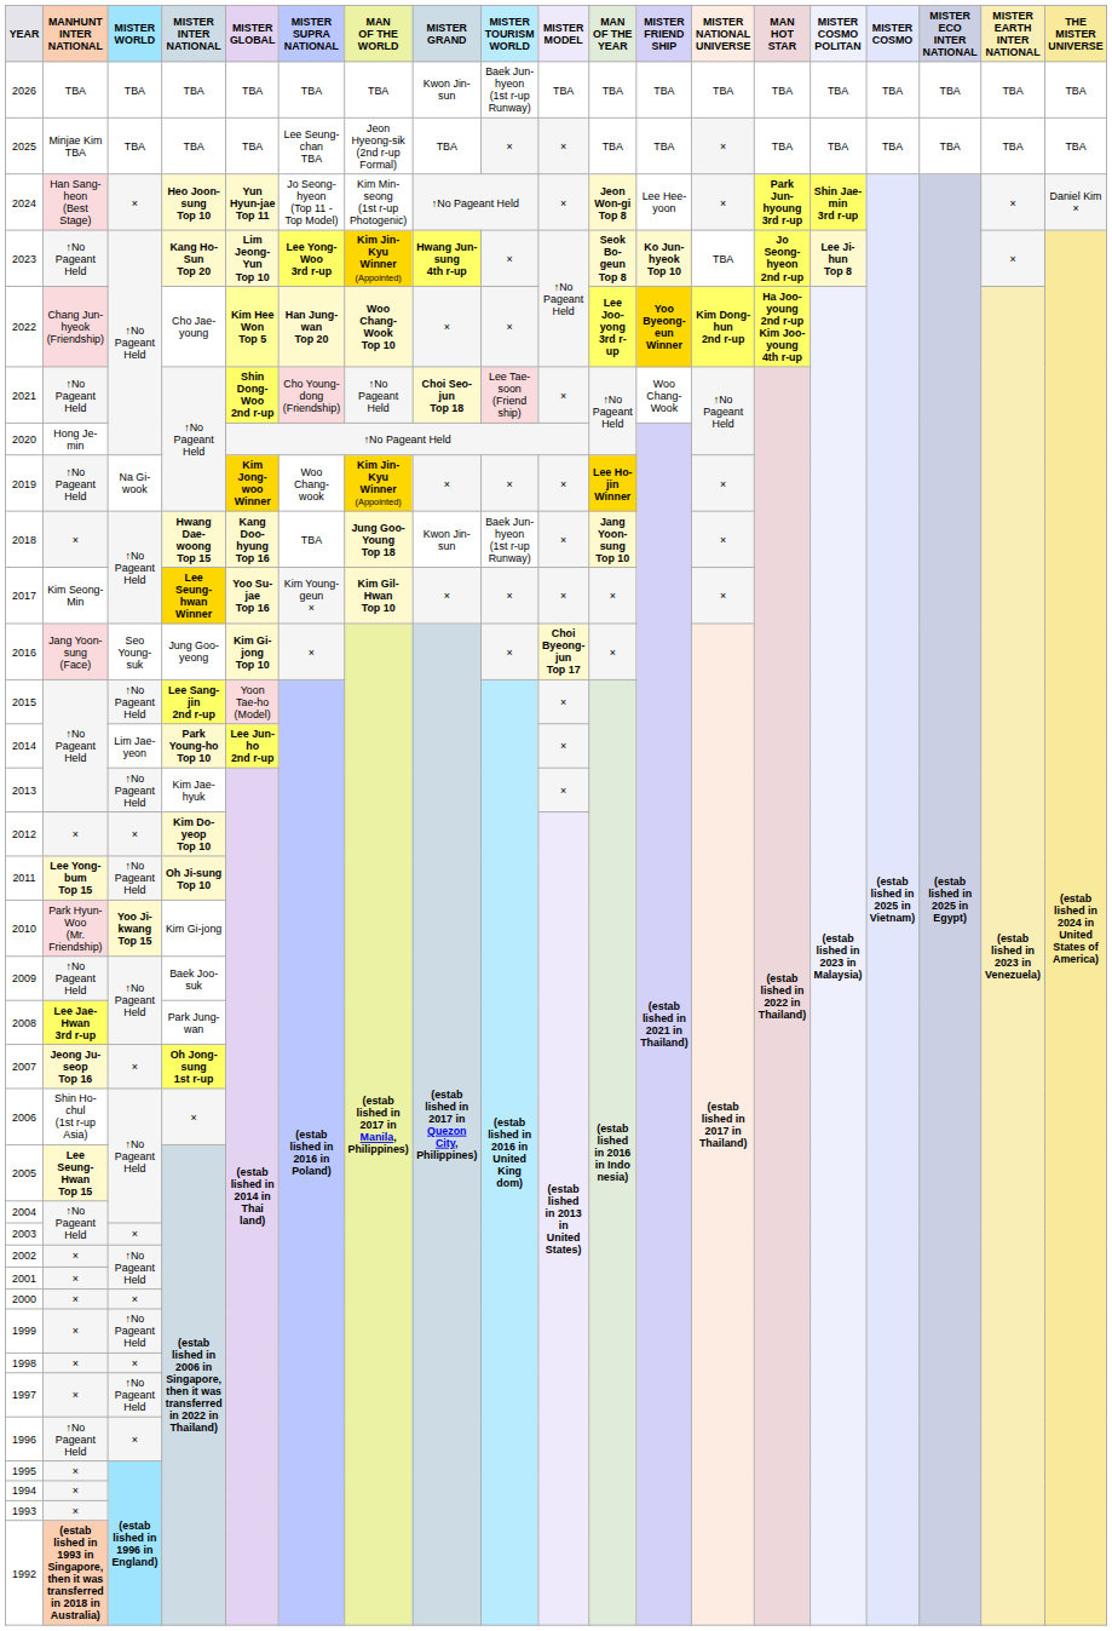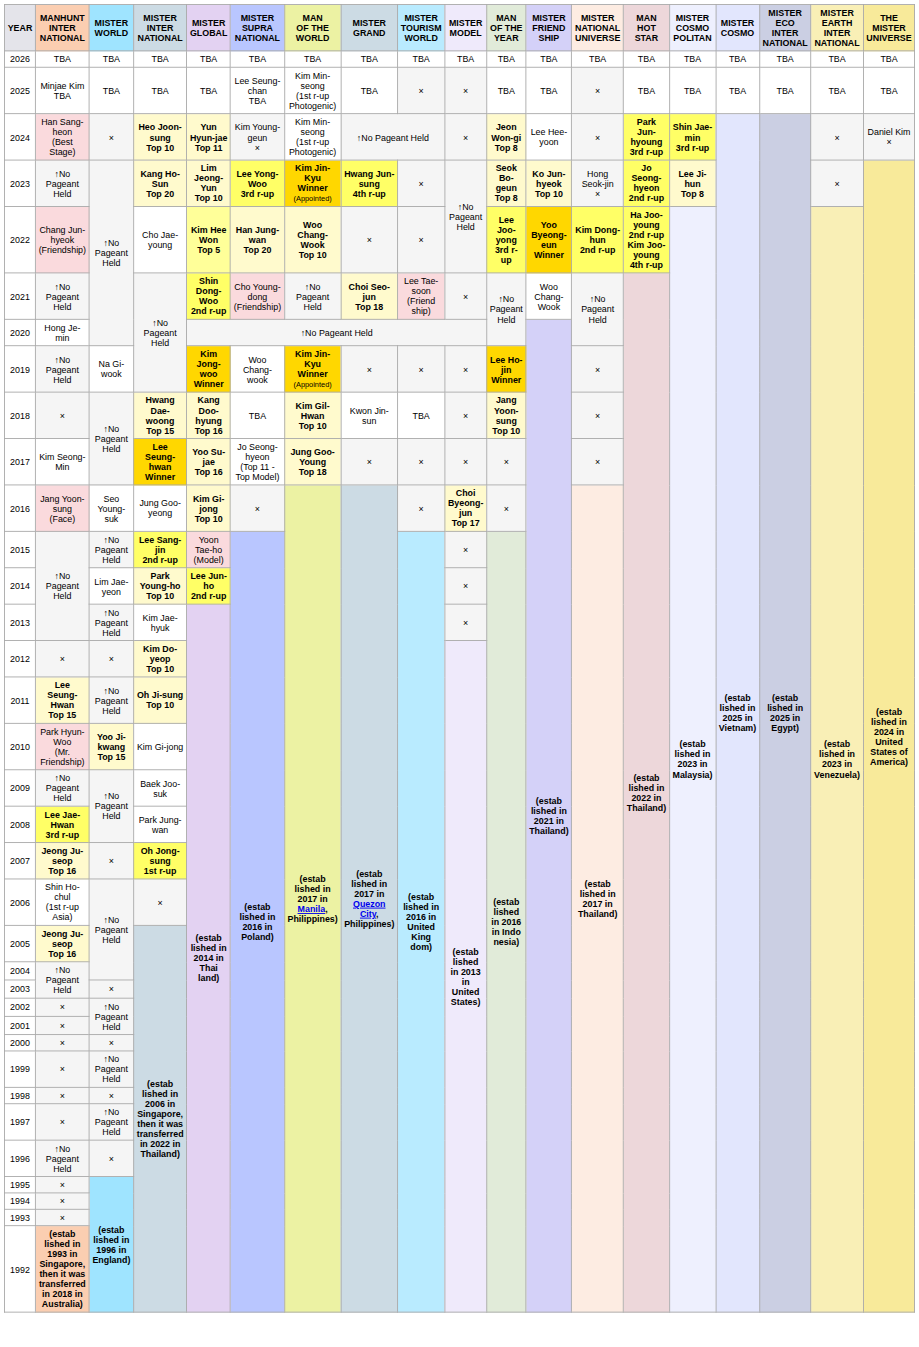 <table class="wiki table" border="3" cellpadding="3" cellspacing="0" style="margin: 0 1em 0 0; background: white; border: 1px #aaa solid; border-collapse: collapse; font-size: 61%; text-align:center">
 <tr>
 <th bgcolor="#E4E4EA" width=5%>YEAR</th>
 <th bgcolor="#fbceb1" width=6%>MANHUNT INTER<br>NATIONAL</th>
 <th bgcolor="#9fe4ff" width=6%>MISTER WORLD</th>
 <th bgcolor="#ccdbe4" width=6%>MISTER INTER<br>NATIONAL</th>
 <th bgcolor="#e3d2f2" width=6%>MISTER GLOBAL</th>
 <th bgcolor="#B9C6FF" width=6%>MISTER SUPRA <br>NATIONAL</th>
 <th bgcolor="#ecf2a3" width=6%>MAN <br>OF THE<br> WORLD</th>
 <th bgcolor="#ccdbe4" width=6%>MISTER GRAND</th>
 <th bgcolor="#b9ebff" width=6%>MISTER TOURISM WORLD</th>
 <th bgcolor="#efeafb" width=6%>MISTER MODEL</th>
 <th bgcolor="#e1ebd9" width=6%>MAN<br>OF THE<br> YEAR</th>
 <th bgcolor="#d4d1f8" width=6%>MISTER FRIEND<br>SHIP</th>
 <th bgcolor="#fdece2" width=6%>MISTER NATIONAL<br> UNIVERSE</th>
 <th bgcolor="#edd7da" width=6%>MAN <br>HOT <br>STAR</th>
 <th bgcolor="#eef0fe" width=6%>MISTER COSMO<br>POLITAN</th>
 <th bgcolor="#e2e6fd" width=6%>MISTER COSMO</th>
 <th bgcolor="#cbcfe3" width=6%>MISTER ECO INTER<br>NATIONAL</th>
 <th bgcolor="#f9efb6" width=6%>MISTER EARTH INTER<br>NATIONAL</th>
 <th bgcolor="#f8ea9a" width=6%>THE MISTER UNIVERSE</th>
 </tr>
 <tr>
 <td align="center">2026</td>
 <td align="center">TBA</td>
 <td align="center">TBA</td>
 <td align="center">TBA</td>
 <td align="center">TBA</td>
 <td align="center">TBA</td>
 <td align="center">TBA</td>
-<td align="center">Kwon Jin-sun</td>
-<td align="center">Baek Jun-hyeon<br>(1st r-up Runway)</td>
+<td align="center">TBA</td>
+<td align="center">TBA</td>
 <td align="center">TBA</td>
 <td align="center">TBA</td>
 <td align="center">TBA</td>
 <td align="center">TBA</td>
 <td align="center">TBA</td>
 <td align="center">TBA</td>
 <td align="center">TBA</td>
 <td align="center">TBA</td>
 <td align="center">TBA</td>
 <td align="center">TBA</td>
 </tr>
 <tr>
 <td align="center">2025</td>
 <td align="center">Minjae Kim<br>TBA</td>
 <td align="center">TBA</td>
 <td align="center">TBA</td>
 <td align="center">TBA</td>
 <td align="center">Lee Seung-chan<br>TBA</td>
-<td align="center">Jeon Hyeong-sik<br>(2nd r-up Formal)</td>
+<td align="center">Kim Min-seong<br>(1st r-up Photogenic)</td>
 <td align="center">TBA</td>
 <td bgcolor=" #f5f5f5" align="center">×</td>
 <td bgcolor=" #f5f5f5" align="center">×</td>
 <td align="center">TBA</td>
 <td align="center">TBA</td>
 <td bgcolor=" #f5f5f5" align="center">×</td>
 <td align="center">TBA</td>
 <td align="center">TBA</td>
 <td align="center">TBA</td>
 <td align="center">TBA</td>
 <td align="center">TBA</td>
 <td align="center">TBA</td>
 </tr>
 <tr>
 <td align="center">2024</td>
 <td bgcolor="#FADADD" align="center">Han Sang-heon<br>(Best Stage)</td>
 <td bgcolor=" #f5f5f5" align="center">×</td>
 <td bgcolor="#FFFACD" align="center"><strong>Heo Joon-sung<br>Top 10</strong></td>
 <td bgcolor="#FFFACD" align="center"><strong>Yun Hyun-jae<br>Top 11</strong></td>
-<td align="center">Jo Seong-hyeon<br>(Top 11 - Top Model)</td>
+<td bgcolor=" #f5f5f5" align="center">Kim Young-geun<br>×</td>
 <td align="center">Kim Min-seong<br>(1st r-up Photogenic)</td>
 <td colspan="2" bgcolor=" #f5f5f5" align="center"><strong>↑</strong>No Pageant Held</td>
 <td bgcolor=" #f5f5f5" align="center">×</td>
 <td bgcolor="#FFFACD" align="center"><strong>Jeon Won-gi<br>Top 8</strong></td>
 <td align="center">Lee Hee-yoon</td>
 <td bgcolor=" #f5f5f5" align="center">×</td>
 <td bgcolor="#FFFF66" align="center"><strong>Park Jun-hyoung<br>3rd r-up</strong></td>
 <td bgcolor="#FFFF66" align="center"><strong>Shin Jae-min<br>3rd r-up</strong></td>
 <th rowspan="60" bgcolor="#e2e6fd" align="center">(estab<br>lished in 2025 in Vietnam)</th>
 <th rowspan="60" bgcolor="#cbcfe3" align="center">(estab<br>lished in 2025 in Egypt)</th>
 <td bgcolor=" #f5f5f5" align="center">×</td>
 <td bgcolor=" #f5f5f5" align="center">Daniel Kim<br>×</td>
 </tr>
 <tr>
 <td align="center">2023</td>
 <td bgcolor=" #f5f5f5" align="center"><strong>↑</strong>No Pageant Held</td>
 <td rowspan="4" bgcolor=" #f5f5f5" align="center"><strong>↑</strong>No Pageant Held</td>
 <td bgcolor="#FFFACD" align="center"><strong>Kang Ho-Sun<br>Top 20</strong></td>
 <td bgcolor="#FFFACD" align="center"><strong>Lim Jeong-Yun<br>Top 10</strong></td>
 <td bgcolor="#FFFF66" align="center"><strong>Lee Yong-Woo<br>3rd r-up</strong></td>
 <td bgcolor="gold" align="center"><strong>Kim Jin-Kyu<br>Winner</strong><br><small>(Appointed)</small></td>
 <td bgcolor="#FFFF66" align="center"><strong>Hwang Jun-sung<br>4th r-up</strong></td>
 <td bgcolor=" #f5f5f5" align="center">×</td>
 <td rowspan="2" bgcolor=" #f5f5f5" align="center"><strong>↑</strong>No Pageant Held</td>
 <td bgcolor="#FFFACD" align="center"><strong>Seok Bo-geun<br>Top 8</strong></td>
 <td bgcolor="#FFFACD" align="center"><strong>Ko Jun-hyeok<br>Top 10</strong></td>
-<td align="center">TBA</td>
+<td bgcolor=" #f5f5f5" align="center">Hong Seok-jin <br>×</td>
 <td bgcolor="#FFFF66" align="center"><strong>Jo Seong-hyeon<br>2nd r-up</strong></td>
 <td bgcolor="#FFFACD" align="center"><strong>Lee Ji-hun<br>Top 8</strong></td>
 <td bgcolor=" #f5f5f5" align="center">×</td>
 <th rowspan="60" bgcolor="#f8ea9a" align="center">(estab<br>lished in 2024 in United States of America)</th>
 </tr>
 <tr>
 <td align="center">2022</td>
 <td bgcolor="#FADADD" align="center">Chang Jun-hyeok<br>(Friendship)</td>
 <td align="center">Cho Jae-young</td>
 <td bgcolor="#FFFF99" align="center"><strong>Kim Hee Won<br>Top 5</strong></td>
 <td bgcolor="#FFFACD" align="center"><strong>Han Jung-wan<br>Top 20</strong></td>
 <td bgcolor="#FFFACD" align="center"><strong>Woo Chang-Wook<br>Top 10</strong></td>
 <td bgcolor=" #f5f5f5" align="center">×</td>
 <td bgcolor=" #f5f5f5" align="center">×</td>
 <td bgcolor="#FFFF66" align="center"><strong>Lee Joo-yong<br>3rd r-up</strong></td>
 <td bgcolor="gold" align="center"><strong>Yoo Byeong-eun<br>Winner</strong></td>
 <td bgcolor="#FFFF66" align="center"><strong>Kim Dong-hun<br>2nd r-up</strong></td>
 <td bgcolor="#FFFF66" align="center"><strong>Ha Joo-young<br>2nd r-up</strong><br><strong>Kim Joo-young<br>4th r-up</strong></td>
 <th rowspan="60" bgcolor="#eef0fe" align="center">(estab<br>lished in 2023 in Malaysia)</th>
 <th rowspan="60" bgcolor="#f9efb6" align="center">(estab<br>lished in 2023 in Venezuela)</th>
 </tr>
 <tr>
 <td align="center">2021</td>
 <td bgcolor=" #f5f5f5" align="center"><strong>↑</strong>No Pageant Held</td>
 <td rowspan="3" bgcolor=" #f5f5f5" align="center"><strong>↑</strong>No Pageant Held</td>
 <td bgcolor="#FFFF66" align="center"><strong>Shin Dong-Woo<br>2nd r-up</strong></td>
 <td bgcolor="#FADADD" align="center">Cho Young-dong<br>(Friendship)</td>
 <td bgcolor=" #f5f5f5" align="center"><strong>↑</strong>No Pageant Held</td>
 <td bgcolor="#FFFACD" align="center"><strong>Choi Seo-jun<br>Top 18</strong></td>
 <td bgcolor="#FADADD" align="center">Lee Tae-soon<br>(Friend<br>ship)</td>
 <td bgcolor=" #f5f5f5" align="center">×</td>
 <td rowspan="2" bgcolor=" #f5f5f5" align="center"><strong>↑</strong>No Pageant Held</td>
 <td align="center">Woo Chang-Wook</td>
 <td rowspan="2" bgcolor=" #f5f5f5" align="center"><strong>↑</strong>No Pageant Held</td>
 <th rowspan="60" bgcolor="#edd7da" align="center">(estab<br>lished in 2022 in Thailand)</th>
 </tr>
 <tr>
 <td align="center">2020</td>
 <td align="center">Hong Je-min</td>
 <td colspan="6" bgcolor=" #f5f5f5" align="center"><strong>↑</strong>No Pageant Held</td>
 <th rowspan="29" bgcolor="#d4d1f8" align="center">(estab<br>lished in 2021 in Thailand)</th>
 </tr>
 <tr>
 <td align="center">2019</td>
 <td bgcolor=" #f5f5f5"  align="center"><strong>↑</strong>No Pageant Held</td>
 <td align="center">Na Gi-wook</td>
 <td bgcolor="gold" align="center"><strong>Kim Jong-woo<br>Winner</strong></td>
 <td align="center">Woo Chang-wook</td>
 <td bgcolor="gold" align="center"><strong>Kim Jin-Kyu<br>Winner</strong><br><small>(Appointed)</small></td>
 <td bgcolor=" #f5f5f5" align="center">×</td>
 <td bgcolor=" #f5f5f5" align="center">×</td>
 <td bgcolor=" #f5f5f5" align="center">×</td>
 <td bgcolor="gold" align="center"><strong>Lee Ho-jin<br>Winner</strong></td>
 <td bgcolor=" #f5f5f5" align="center">×</td>
 </tr>
 <tr>
 <td align="center">2018</td>
 <td bgcolor=" #f5f5f5" align="center">×</td>
 <td rowspan="2" bgcolor=" #f5f5f5" align="center"><strong>↑</strong>No Pageant Held</td>
 <td bgcolor="#FFFACD" align="center"><strong>Hwang Dae-woong<br>Top 15</strong></td>
 <td bgcolor="#FFFACD" align="center"><strong>Kang Doo-hyung<br>Top 16</strong></td>
 <td align="center">TBA</td>
-<td bgcolor="#FFFACD" align="center"><strong>Jung Goo-Young<br>Top 18</strong></td>
+<td bgcolor="#FFFACD" align="center"><strong>Kim Gil-Hwan<br>Top 10</strong></td>
 <td align="center">Kwon Jin-sun</td>
-<td align="center">Baek Jun-hyeon<br>(1st r-up Runway)</td>
+<td align="center">TBA</td>
 <td bgcolor=" #f5f5f5" align="center">×</td>
 <td bgcolor="#FFFACD" align="center"><strong>Jang Yoon-sung<br>Top 10</strong></td>
 <td bgcolor=" #f5f5f5" align="center">×</td>
 </tr>
 <tr>
 <td align="center">2017</td>
 <td align="center">Kim Seong-Min</td>
 <td bgcolor="gold" align="center"><strong>Lee Seung-hwan<br>Winner</strong></td>
 <td bgcolor="#FFFACD" align="center"><strong>Yoo Su-jae<br>Top 16</strong></td>
-<td bgcolor=" #f5f5f5" align="center">Kim Young-geun<br>×</td>
-<td bgcolor="#FFFACD" align="center"><strong>Kim Gil-Hwan<br>Top 10</strong></td>
+<td align="center">Jo Seong-hyeon<br>(Top 11 - Top Model)</td>
+<td bgcolor="#FFFACD" align="center"><strong>Jung Goo-Young<br>Top 18</strong></td>
 <td bgcolor=" #f5f5f5" align="center">×</td>
 <td bgcolor=" #f5f5f5" align="center">×</td>
 <td bgcolor=" #f5f5f5" align="center">×</td>
 <td bgcolor=" #f5f5f5" align="center">×</td>
 <td bgcolor=" #f5f5f5" align="center">×</td>
 </tr>
 <tr>
 <td align="center">2016</td>
 <td bgcolor="#FADADD" align="center">Jang Yoon-sung<br>(Face)</td>
 <td align="center">Seo Young-suk</td>
 <td align="center">Jung Goo-yeong</td>
 <td bgcolor="#FFFACD" align="center"><strong>Kim Gi-jong<br>Top 10</strong></td>
 <td bgcolor=" #f5f5f5" align="center">×</td>
 <th rowspan="25" bgcolor="#ecf2a3" align="center">(estab<br>lished in 2017 in <a href='#'>Manila</a>, Philippines)</th>
 <th rowspan="25" bgcolor="#ccdbe4" align="center">(estab<br>lished in 2017 in <a href='#'>Quezon City</a>, Philippines)</th>
 <td bgcolor=" #f5f5f5" align="center">×</td>
 <td bgcolor="#FFFACD" align="center"><strong>Choi Byeong-jun<br>Top 17</strong></td>
 <td bgcolor=" #f5f5f5" align="center">×</td>
 <th rowspan="25" bgcolor="#fdece2" align="center">(estab<br>lished in 2017 in Thailand)</th>
 </tr>
 <tr>
 <td align="center">2015</td>
 <td rowspan="3" bgcolor=" #f5f5f5" align="center"><strong>↑</strong>No Pageant Held</td>
 <td bgcolor=" #f5f5f5" align="center"><strong>↑</strong>No Pageant Held</td>
 <td bgcolor="#FFFF66" align="center"><strong>Lee Sang-jin<br>2nd r-up</strong></td>
 <td bgcolor="#FADADD" align="center">Yoon Tae-ho<br>(Model)</td>
 <th rowspan="24" bgcolor="#B9C6FF" align="center">(estab<br>lished in 2016 in Poland)</th>
 <th rowspan="24" bgcolor="#b9ebff" align="center">(estab<br>lished in 2016 in United King<br>dom)</th>
 <td bgcolor=" #f5f5f5" align="center">×</td>
 <th rowspan="24" bgcolor="#e1ebd9" align="center">(estab<br>lished in 2016 in Indo<br>nesia)</th>
 </tr>
 <tr>
 <td align="center">2014</td>
 <td align="center">Lim Jae-yeon</td>
 <td bgcolor="#FFFACD" align="center"><strong>Park Young-ho<br>Top 10</strong></td>
 <td bgcolor="#FFFF66" align="center"><strong>Lee Jun-ho<br>2nd r-up</strong></td>
 <td bgcolor=" #f5f5f5" align="center">×</td>
 </tr>
 <tr>
 <td align="center">2013</td>
 <td bgcolor=" #f5f5f5" align="center"><strong>↑</strong>No Pageant Held</td>
 <td align="center">Kim Jae-hyuk</td>
 <th rowspan="22" bgcolor="#e3d2f2" align="center">(estab<br>lished in 2014 in Thai<br>land)</th>
 <td bgcolor=" #f5f5f5" align="center">×</td>
 </tr>
 <tr>
 <td align="center">2012</td>
 <td bgcolor=" #f5f5f5" align="center">×</td>
 <td bgcolor=" #f5f5f5" align="center">×</td>
 <td bgcolor="#FFFACD" align="center"><strong>Kim Do-yeop<br>Top 10</strong></td>
 <th rowspan="21" bgcolor="#efeafb" align="center">(estab<br>lished in 2013 in United States)</th>
 </tr>
 <tr>
 <td align="center">2011</td>
-<td bgcolor="#FFFACD" align="center"><strong>Lee Yong-bum<br>Top 15</strong></td>
+<td bgcolor="#FFFACD" align="center"><strong> Lee Seung-Hwan<br>Top 15</strong></td>
 <td bgcolor=" #f5f5f5" align="center"><strong>↑</strong>No Pageant Held</td>
 <td bgcolor="#FFFACD" align="center"><strong>Oh Ji-sung<br>Top 10</strong></td>
 </tr>
 <tr>
 <td align="center">2010</td>
 <td bgcolor="#FADADD" align="center">Park Hyun-Woo<br>(Mr. Friendship)</td>
 <td bgcolor="#FFFACD" align="center"><strong>Yoo Ji-kwang<br>Top 15</strong></td>
 <td align="center">Kim Gi-jong</td>
 </tr>
 <tr>
 <td align="center">2009</td>
 <td bgcolor=" #f5f5f5" align="center"><strong>↑</strong>No Pageant Held</td>
 <td rowspan="2" bgcolor=" #f5f5f5" align="center"><strong>↑</strong>No Pageant Held</td>
 <td align="center">Baek Joo-suk</td>
 </tr>
 <tr>
 <td align="center">2008</td>
 <td bgcolor="#FFFF66" align="center"><strong>Lee Jae-Hwan<br>3rd r-up</strong></td>
 <td align="center">Park Jung-wan</td>
 </tr>
 <tr>
 <td align="center">2007</td>
 <td bgcolor="#FFFACD" align="center"><strong>Jeong Ju-seop<br>Top 16</strong></td>
 <td bgcolor=" #f5f5f5" align="center">×</td>
 <td bgcolor="#FFFF66" align="center"><strong>Oh Jong-sung<br>1st r-up</strong></td>
 </tr>
 <tr>
 <td align="center">2006</td>
 <td align="center">Shin Ho-chul <br>(1st r-up Asia)</td>
 <td rowspan="3" bgcolor=" #f5f5f5" align="center"><strong>↑</strong>No Pageant Held</td>
 <td bgcolor=" #f5f5f5" align="center">×</td>
 </tr>
 <tr>
 <td align="center">2005</td>
-<td bgcolor="#FFFACD" align="center"><strong> Lee Seung-Hwan<br>Top 15</strong></td>
+<td bgcolor="#FFFACD" align="center"><strong>Jeong Ju-seop<br>Top 16</strong></td>
 <th rowspan="16" bgcolor="#ccdbe4" align="center">(estab<br>lished in 2006 in Singapore, then it was transferred in 2022 in Thailand)</th>
 </tr>
 <tr>
 <td align="center">2004</td>
 <td rowspan="2" bgcolor=" #f5f5f5" align="center"><strong>↑</strong>No Pageant Held</td>
 </tr>
 <tr>
 <td align="center">2003</td>
 <td bgcolor=" #f5f5f5" align="center">×</td>
 </tr>
 <tr>
 <td align="center">2002</td>
 <td bgcolor=" #f5f5f5" align="center">×</td>
 <td rowspan="2" bgcolor=" #f5f5f5" align="center"><strong>↑</strong>No Pageant Held</td>
 </tr>
 <tr>
 <td align="center">2001</td>
 <td bgcolor=" #f5f5f5" align="center">×</td>
 </tr>
 <tr>
 <td align="center">2000</td>
 <td bgcolor=" #f5f5f5" align="center">×</td>
 <td bgcolor=" #f5f5f5" align="center">×</td>
 </tr>
 <tr>
 <td align="center">1999</td>
 <td bgcolor=" #f5f5f5" align="center">×</td>
 <td bgcolor=" #f5f5f5" align="center"><strong>↑</strong>No Pageant Held</td>
 </tr>
 <tr>
 <td align="center">1998</td>
 <td bgcolor=" #f5f5f5" align="center">×</td>
 <td bgcolor=" #f5f5f5" align="center">×</td>
 </tr>
 <tr>
 <td align="center">1997</td>
 <td bgcolor=" #f5f5f5" align="center">×</td>
 <td bgcolor=" #f5f5f5" align="center"><strong>↑</strong>No Pageant Held</td>
 </tr>
 <tr>
 <td align="center">1996</td>
 <td bgcolor=" #f5f5f5" align="center"><strong>↑</strong>No Pageant Held</td>
 <td bgcolor=" #f5f5f5" align="center">×</td>
 </tr>
 <tr>
 <td align="center">1995</td>
 <td bgcolor=" #f5f5f5" align="center">×</td>
 <th rowspan="16" bgcolor="#9fe4ff" align="center">(estab<br>lished in 1996 in England)</th>
 </tr>
 <tr>
 <td align="center">1994</td>
 <td bgcolor=" #f5f5f5" align="center">×</td>
 </tr>
 <tr>
 <td align="center">1993</td>
 <td bgcolor=" #f5f5f5" align="center">×</td>
 </tr>
 <tr>
 <td align="center">1992</td>
 <th rowspan="16" bgcolor="#fbceb1" align="center">(estab<br>lished in 1993 in Singapore, then it was transferred in 2018 in Australia)</th>
 </tr>
 </table>
